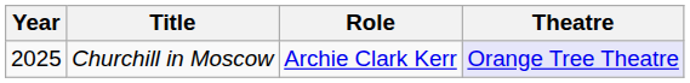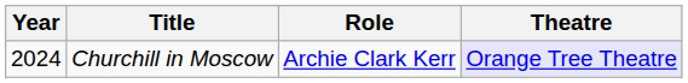 <table class="wikitable">
 <tr>
 <th>Year</th>
 <th>Title</th>
 <th>Role</th>
 <th>Theatre</th>
 </tr>
 <tr>
-<td>2025</td>
+<td>2024</td>
 <td><em>Churchill in Moscow</em></td>
 <td><a href='#'>Archie Clark Kerr</a></td>
 <td style="background: lavender;"><a href='#'>Orange Tree Theatre</a></td>
 </tr>
 </table>
